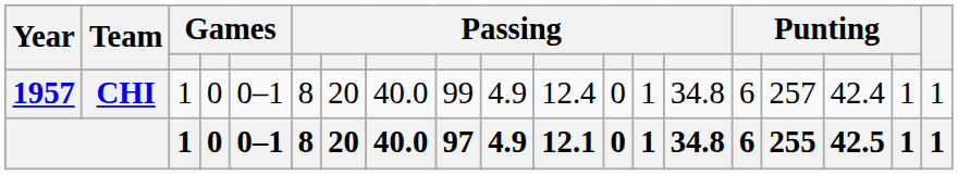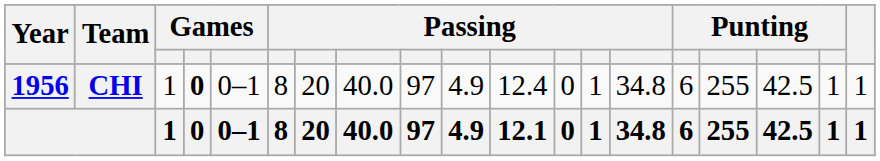 <table class="wikitable" style="text-align: center;">
 <tr>
 <th rowspan="2">Year</th>
 <th rowspan="2">Team</th>
 <th colspan="3">Games</th>
 <th colspan="9">Passing</th>
 <th colspan="4">Punting</th>
 <th rowspan="2"></th>
 </tr>
 <tr>
 <th></th>
 <th></th>
 <th></th>
 <th></th>
 <th></th>
 <th></th>
 <th></th>
 <th></th>
 <th></th>
 <th></th>
 <th></th>
 <th></th>
 <th></th>
 <th></th>
 <th></th>
 <th></th>
 </tr>
 <tr>
-<th><a href='#'>1957</a></th>
+<th><a href='#'>1956</a></th>
 <th><a href='#'>CHI</a></th>
 <td>1</td>
-<td>0</td>
+<td><strong>0</strong></td>
 <td>0–1</td>
 <td>8</td>
 <td>20</td>
 <td>40.0</td>
-<td>99</td>
+<td>97</td>
 <td>4.9</td>
 <td>12.4</td>
 <td>0</td>
 <td>1</td>
 <td>34.8</td>
 <td>6</td>
-<td>257</td>
-<td>42.4</td>
+<td>255</td>
+<td>42.5</td>
 <td>1</td>
 <td>1</td>
 </tr>
 <tr>
 <th colspan="2"></th>
 <th>1</th>
 <th>0</th>
 <th>0–1</th>
 <th>8</th>
 <th>20</th>
 <th>40.0</th>
 <th>97</th>
 <th>4.9</th>
 <th>12.1</th>
 <th>0</th>
 <th>1</th>
 <th>34.8</th>
 <th>6</th>
 <th>255</th>
 <th>42.5</th>
 <th>1</th>
 <th>1</th>
 </tr>
 </table>
